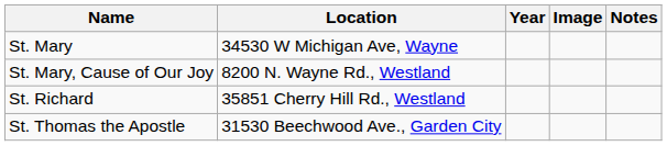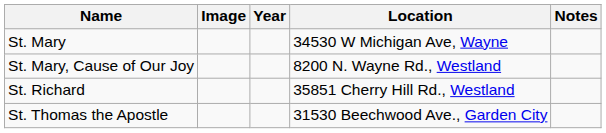 <table class="wikitable sortable">
 <tr>
 <th>Name</th>
+<th class="unsortable">Image</th>
+<th>Year</th>
 <th class="unsortable">Location</th>
-<th>Year</th>
-<th class="unsortable">Image</th>
 <th class="unsortable">Notes</th>
 </tr>
 <tr>
 <td>St. Mary</td>
-<td>34530 W Michigan Ave, <a href='#'>Wayne</a></td>
 <td></td>
 <td></td>
+<td>34530 W Michigan Ave, <a href='#'>Wayne</a></td>
 <td></td>
 </tr>
 <tr>
 <td>St. Mary, Cause of Our Joy</td>
-<td>8200 N. Wayne Rd., <a href='#'>Westland</a></td>
 <td></td>
 <td></td>
+<td>8200 N. Wayne Rd., <a href='#'>Westland</a></td>
 <td></td>
 </tr>
 <tr>
 <td>St. Richard</td>
-<td>35851 Cherry Hill Rd., <a href='#'>Westland</a></td>
 <td></td>
 <td></td>
+<td>35851 Cherry Hill Rd., <a href='#'>Westland</a></td>
 <td></td>
 </tr>
 <tr>
 <td>St. Thomas the Apostle</td>
-<td>31530 Beechwood Ave., <a href='#'>Garden City</a></td>
 <td></td>
 <td></td>
+<td>31530 Beechwood Ave., <a href='#'>Garden City</a></td>
 <td></td>
 </tr>
 </table>
